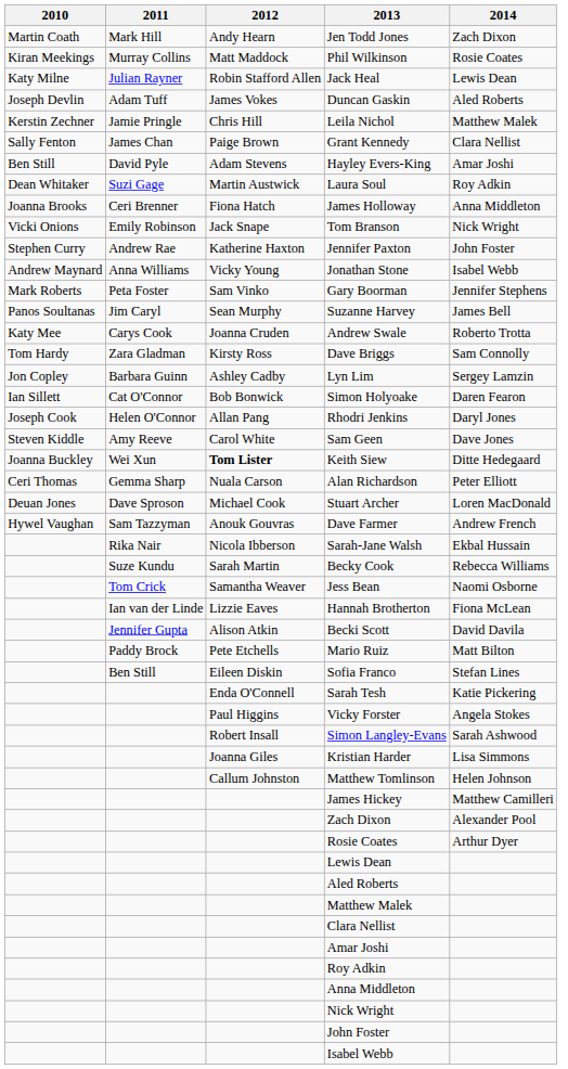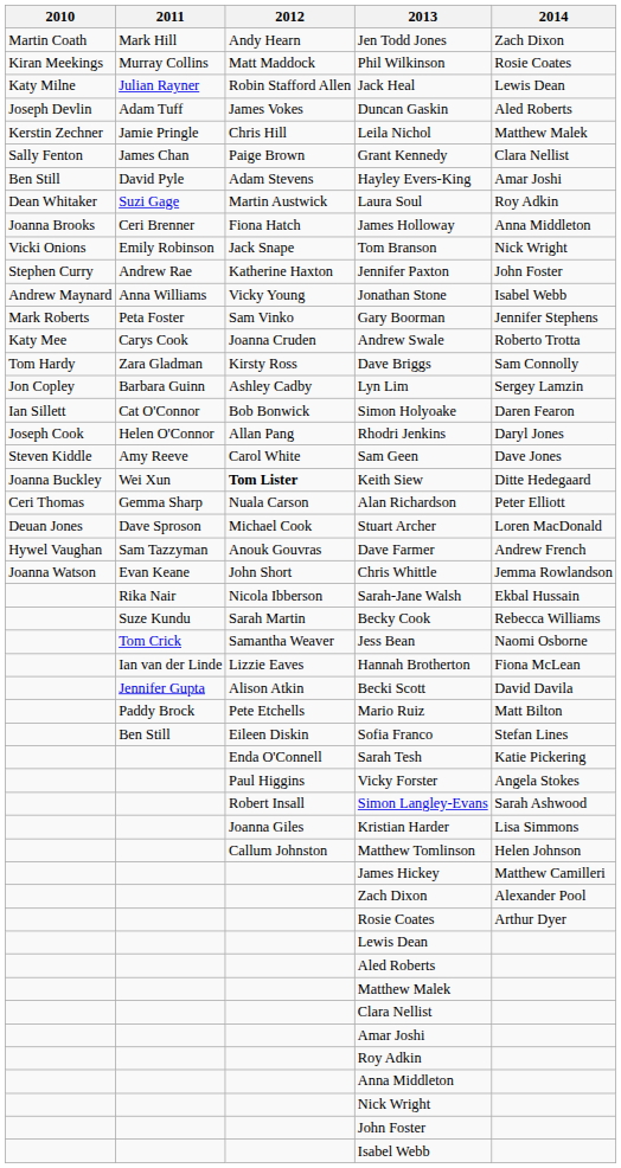 <table class="wikitable">
 <tr>
 <th>2010</th>
 <th>2011</th>
 <th>2012</th>
 <th>2013</th>
 <th>2014</th>
 </tr>
 <tr>
 <td>Martin Coath</td>
 <td>Mark Hill</td>
 <td>Andy Hearn</td>
 <td>Jen Todd Jones</td>
 <td>Zach Dixon</td>
 </tr>
 <tr>
 <td>Kiran Meekings</td>
 <td>Murray Collins</td>
 <td>Matt Maddock</td>
 <td>Phil Wilkinson</td>
 <td>Rosie Coates</td>
 </tr>
 <tr>
 <td>Katy Milne</td>
 <td><a href='#'>Julian Rayner</a></td>
 <td>Robin Stafford Allen</td>
 <td>Jack Heal</td>
 <td>Lewis Dean</td>
 </tr>
 <tr>
 <td>Joseph Devlin</td>
 <td>Adam Tuff</td>
 <td>James Vokes</td>
 <td>Duncan Gaskin</td>
 <td>Aled Roberts</td>
 </tr>
 <tr>
 <td>Kerstin Zechner</td>
 <td>Jamie Pringle</td>
 <td>Chris Hill</td>
 <td>Leila Nichol</td>
 <td>Matthew Malek</td>
 </tr>
 <tr>
 <td>Sally Fenton</td>
 <td>James Chan</td>
 <td>Paige Brown</td>
 <td>Grant Kennedy</td>
 <td>Clara Nellist</td>
 </tr>
 <tr>
 <td>Ben Still</td>
 <td>David Pyle</td>
 <td>Adam Stevens</td>
 <td>Hayley Evers-King</td>
 <td>Amar Joshi</td>
 </tr>
 <tr>
 <td>Dean Whitaker</td>
 <td><a href='#'>Suzi Gage</a></td>
 <td>Martin Austwick</td>
 <td>Laura Soul</td>
 <td>Roy Adkin</td>
 </tr>
 <tr>
 <td>Joanna Brooks</td>
 <td>Ceri Brenner</td>
 <td>Fiona Hatch</td>
 <td>James Holloway</td>
 <td>Anna Middleton</td>
 </tr>
 <tr>
 <td>Vicki Onions</td>
 <td>Emily Robinson</td>
 <td>Jack Snape</td>
 <td>Tom Branson</td>
 <td>Nick Wright</td>
 </tr>
 <tr>
 <td>Stephen Curry</td>
 <td>Andrew Rae</td>
 <td>Katherine Haxton</td>
 <td>Jennifer Paxton</td>
 <td>John Foster</td>
 </tr>
 <tr>
 <td>Andrew Maynard</td>
 <td>Anna Williams</td>
 <td>Vicky Young</td>
 <td>Jonathan Stone</td>
 <td>Isabel Webb</td>
 </tr>
 <tr>
 <td>Mark Roberts</td>
 <td>Peta Foster</td>
 <td>Sam Vinko</td>
 <td>Gary Boorman</td>
 <td>Jennifer Stephens</td>
 </tr>
 <tr>
-<td>Panos Soultanas</td>
-<td>Jim Caryl</td>
-<td>Sean Murphy</td>
-<td>Suzanne Harvey</td>
-<td>James Bell</td>
-</tr>
-<tr>
 <td>Katy Mee</td>
 <td>Carys Cook</td>
 <td>Joanna Cruden</td>
 <td>Andrew Swale</td>
 <td>Roberto Trotta</td>
 </tr>
 <tr>
 <td>Tom Hardy</td>
 <td>Zara Gladman</td>
 <td>Kirsty Ross</td>
 <td>Dave Briggs</td>
 <td>Sam Connolly</td>
 </tr>
 <tr>
 <td>Jon Copley</td>
 <td>Barbara Guinn</td>
 <td>Ashley Cadby</td>
 <td>Lyn Lim</td>
 <td>Sergey Lamzin</td>
 </tr>
 <tr>
 <td>Ian Sillett</td>
 <td>Cat O'Connor</td>
 <td>Bob Bonwick</td>
 <td>Simon Holyoake</td>
 <td>Daren Fearon</td>
 </tr>
 <tr>
 <td>Joseph Cook</td>
 <td>Helen O'Connor</td>
 <td>Allan Pang</td>
 <td>Rhodri Jenkins</td>
 <td>Daryl Jones</td>
 </tr>
 <tr>
 <td>Steven Kiddle</td>
 <td>Amy Reeve</td>
 <td>Carol White</td>
 <td>Sam Geen</td>
 <td>Dave Jones</td>
 </tr>
 <tr>
 <td>Joanna Buckley</td>
 <td>Wei Xun</td>
 <td><strong>Tom Lister</strong></td>
 <td>Keith Siew</td>
 <td>Ditte Hedegaard</td>
 </tr>
 <tr>
 <td>Ceri Thomas</td>
 <td>Gemma Sharp</td>
 <td>Nuala Carson</td>
 <td>Alan Richardson</td>
 <td>Peter Elliott</td>
 </tr>
 <tr>
 <td>Deuan Jones</td>
 <td>Dave Sproson</td>
 <td>Michael Cook</td>
 <td>Stuart Archer</td>
 <td>Loren MacDonald</td>
 </tr>
 <tr>
 <td>Hywel Vaughan</td>
 <td>Sam Tazzyman</td>
 <td>Anouk Gouvras</td>
 <td>Dave Farmer</td>
 <td>Andrew French</td>
+</tr>
+<tr>
+<td>Joanna Watson</td>
+<td>Evan Keane</td>
+<td>John Short</td>
+<td>Chris Whittle</td>
+<td>Jemma Rowlandson</td>
 </tr>
 <tr>
 <td></td>
 <td>Rika Nair</td>
 <td>Nicola Ibberson</td>
 <td>Sarah-Jane Walsh</td>
 <td>Ekbal Hussain</td>
 </tr>
 <tr>
 <td></td>
 <td>Suze Kundu</td>
 <td>Sarah Martin</td>
 <td>Becky Cook</td>
 <td>Rebecca Williams</td>
 </tr>
 <tr>
 <td></td>
 <td><a href='#'>Tom Crick</a></td>
 <td>Samantha Weaver</td>
 <td>Jess Bean</td>
 <td>Naomi Osborne</td>
 </tr>
 <tr>
 <td></td>
 <td>Ian van der Linde</td>
 <td>Lizzie Eaves</td>
 <td>Hannah Brotherton</td>
 <td>Fiona McLean</td>
 </tr>
 <tr>
 <td></td>
 <td><a href='#'>Jennifer Gupta</a></td>
 <td>Alison Atkin</td>
 <td>Becki Scott</td>
 <td>David Davila</td>
 </tr>
 <tr>
 <td></td>
 <td>Paddy Brock</td>
 <td>Pete Etchells</td>
 <td>Mario Ruiz</td>
 <td>Matt Bilton</td>
 </tr>
 <tr>
 <td></td>
 <td>Ben Still</td>
 <td>Eileen Diskin</td>
 <td>Sofia Franco</td>
 <td>Stefan Lines</td>
 </tr>
 <tr>
 <td></td>
 <td></td>
 <td>Enda O'Connell</td>
 <td>Sarah Tesh</td>
 <td>Katie Pickering</td>
 </tr>
 <tr>
 <td></td>
 <td></td>
 <td>Paul Higgins</td>
 <td>Vicky Forster</td>
 <td>Angela Stokes</td>
 </tr>
 <tr>
 <td></td>
 <td></td>
 <td>Robert Insall</td>
 <td><a href='#'>Simon Langley-Evans</a></td>
 <td>Sarah Ashwood</td>
 </tr>
 <tr>
 <td></td>
 <td></td>
 <td>Joanna Giles</td>
 <td>Kristian Harder</td>
 <td>Lisa Simmons</td>
 </tr>
 <tr>
 <td></td>
 <td></td>
 <td>Callum Johnston</td>
 <td>Matthew Tomlinson</td>
 <td>Helen Johnson</td>
 </tr>
 <tr>
 <td></td>
 <td></td>
 <td></td>
 <td>James Hickey</td>
 <td>Matthew Camilleri</td>
 </tr>
 <tr>
 <td></td>
 <td></td>
 <td></td>
 <td>Zach Dixon</td>
 <td>Alexander Pool</td>
 </tr>
 <tr>
 <td></td>
 <td></td>
 <td></td>
 <td>Rosie Coates</td>
 <td>Arthur Dyer</td>
 </tr>
 <tr>
 <td></td>
 <td></td>
 <td></td>
 <td>Lewis Dean</td>
 <td></td>
 </tr>
 <tr>
 <td></td>
 <td></td>
 <td></td>
 <td>Aled Roberts</td>
 <td></td>
 </tr>
 <tr>
 <td></td>
 <td></td>
 <td></td>
 <td>Matthew Malek</td>
 <td></td>
 </tr>
 <tr>
 <td></td>
 <td></td>
 <td></td>
 <td>Clara Nellist</td>
 <td></td>
 </tr>
 <tr>
 <td></td>
 <td></td>
 <td></td>
 <td>Amar Joshi</td>
 <td></td>
 </tr>
 <tr>
 <td></td>
 <td></td>
 <td></td>
 <td>Roy Adkin</td>
 <td></td>
 </tr>
 <tr>
 <td></td>
 <td></td>
 <td></td>
 <td>Anna Middleton</td>
 <td></td>
 </tr>
 <tr>
 <td></td>
 <td></td>
 <td></td>
 <td>Nick Wright</td>
 <td></td>
 </tr>
 <tr>
 <td></td>
 <td></td>
 <td></td>
 <td>John Foster</td>
 <td></td>
 </tr>
 <tr>
 <td></td>
 <td></td>
 <td></td>
 <td>Isabel Webb</td>
 <td></td>
 </tr>
 </table>
